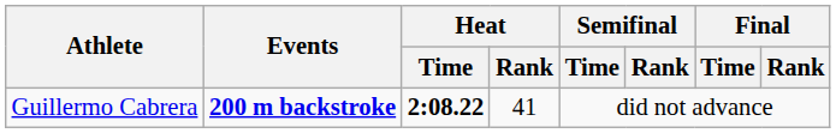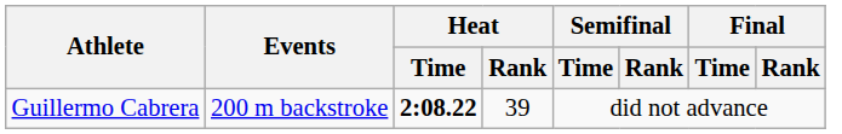 <table class=wikitable style="font-size:90%">
 <tr>
 <th rowspan="2">Athlete</th>
 <th rowspan="2">Events</th>
 <th colspan="2">Heat</th>
 <th colspan="2">Semifinal</th>
 <th colspan="2">Final</th>
 </tr>
 <tr>
 <th>Time</th>
 <th>Rank</th>
 <th>Time</th>
 <th>Rank</th>
 <th>Time</th>
 <th>Rank</th>
 </tr>
 <tr>
 <td><a href='#'>Guillermo Cabrera</a></td>
-<td><strong><a href='#'>200 m backstroke</a></strong></td>
+<td><a href='#'>200 m backstroke</a></td>
 <td align="center"><strong>2:08.22</strong></td>
-<td align="center">41</td>
+<td align="center">39</td>
 <td align="center" colspan="4">did not advance</td>
 </tr>
 </table>
